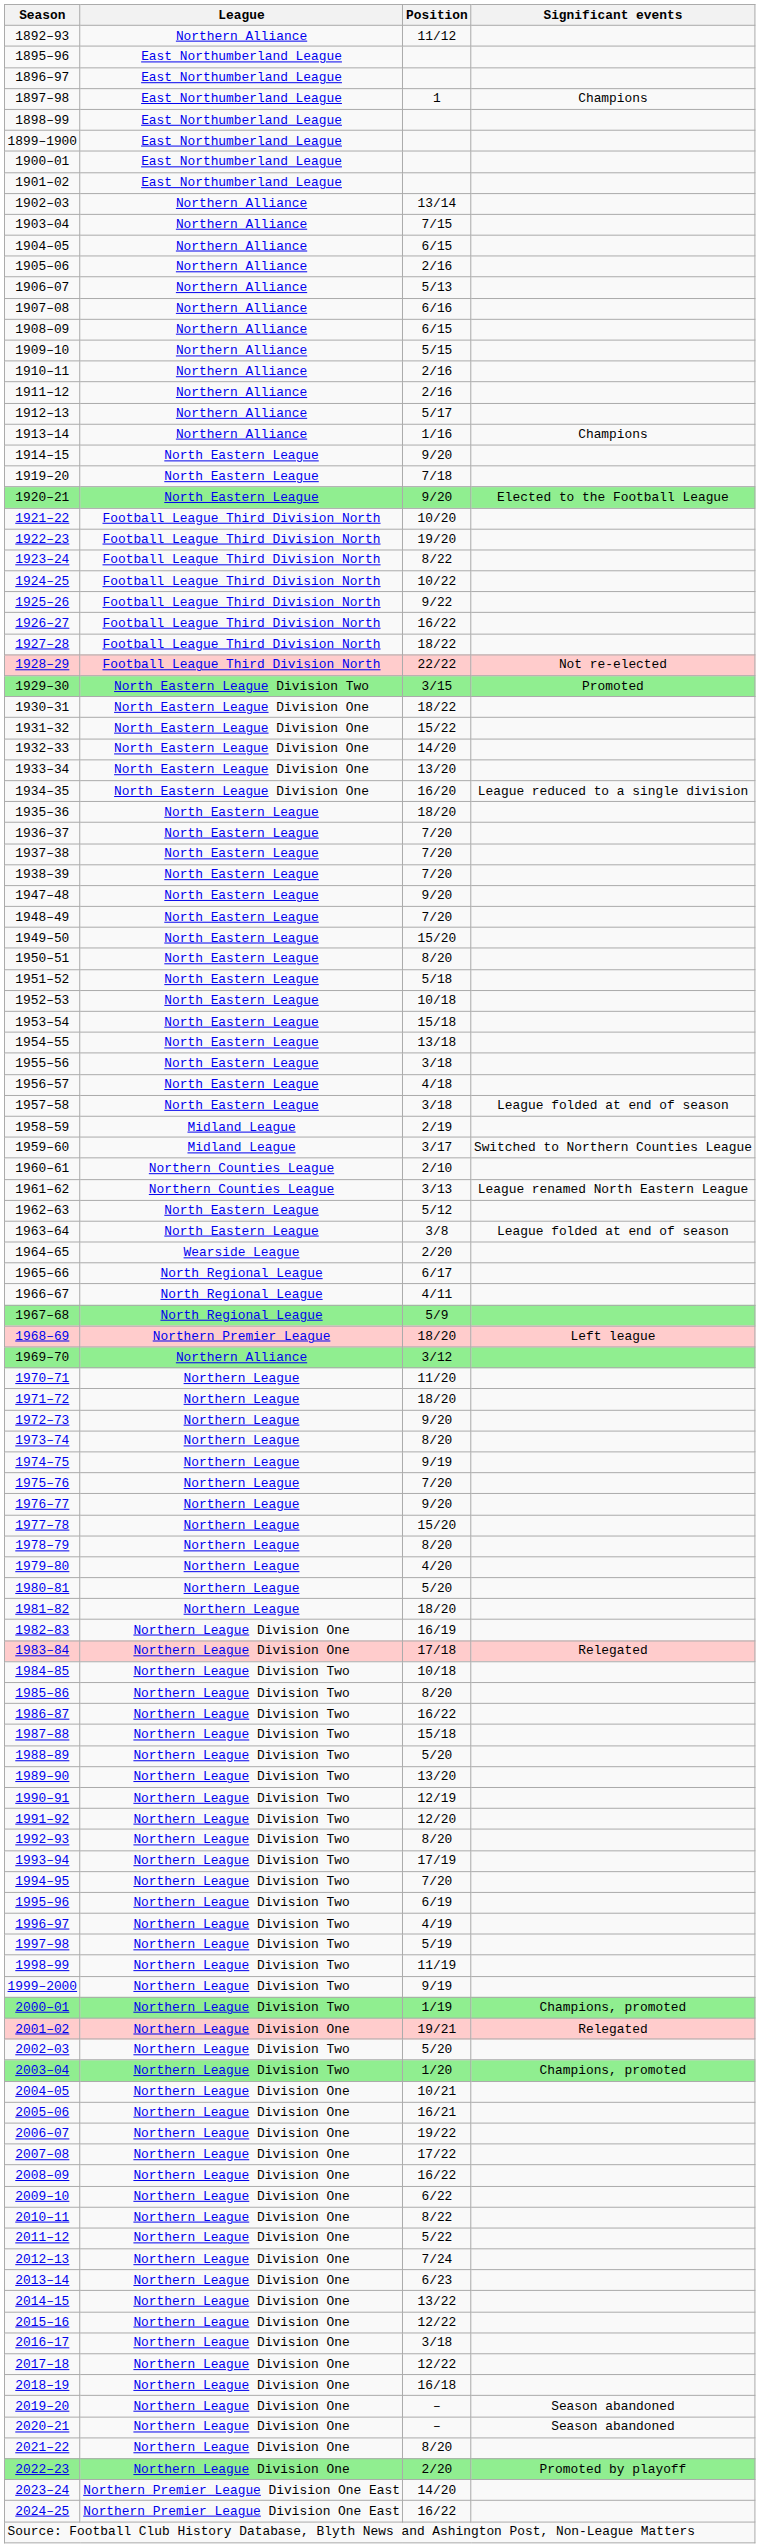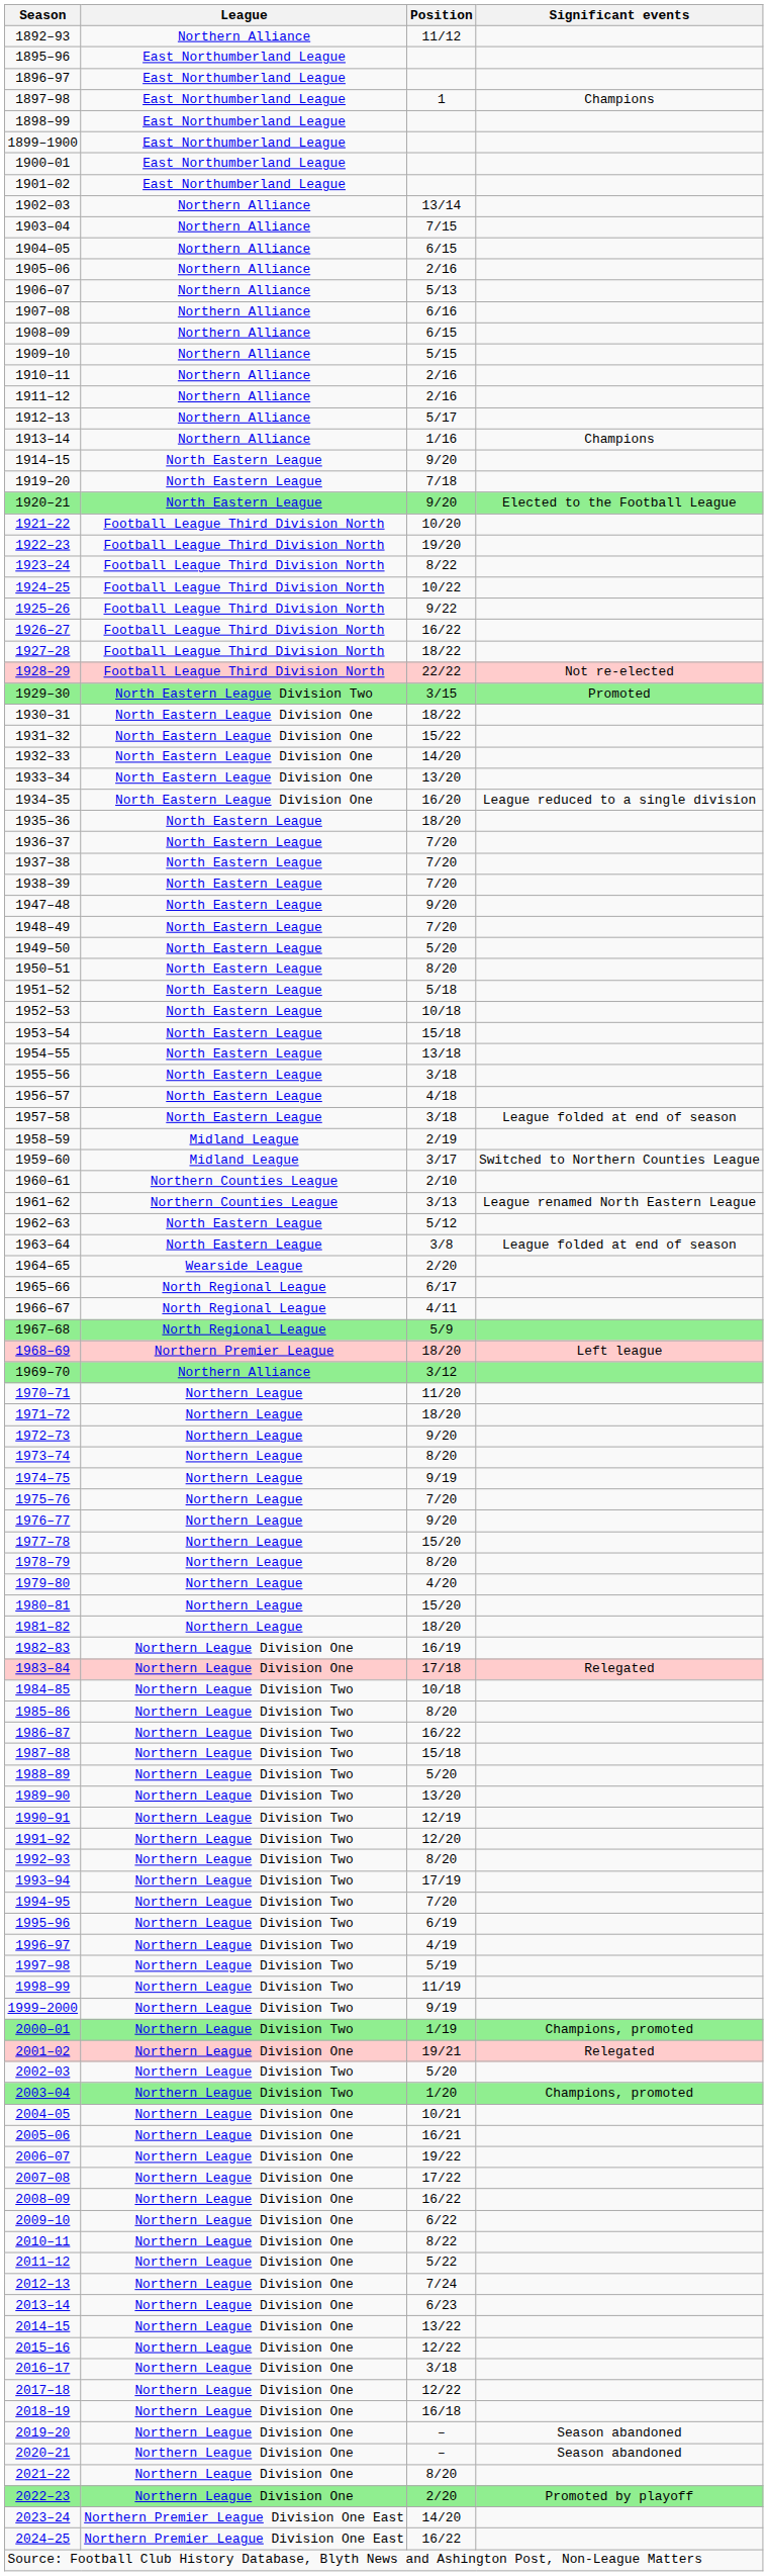 <table class="wikitable collapsible collapsed" style=text-align:center>
 <tr>
 <th>Season</th>
 <th>League</th>
 <th>Position</th>
 <th>Significant events</th>
 </tr>
 <tr>
 <td>1892–93</td>
 <td><a href='#'>Northern Alliance</a></td>
 <td>11/12</td>
 <td></td>
 </tr>
 <tr>
 <td>1895–96</td>
 <td><a href='#'>East Northumberland League</a></td>
 <td></td>
 <td></td>
 </tr>
 <tr>
 <td>1896–97</td>
 <td><a href='#'>East Northumberland League</a></td>
 <td></td>
 <td></td>
 </tr>
 <tr>
 <td>1897–98</td>
 <td><a href='#'>East Northumberland League</a></td>
 <td>1</td>
 <td>Champions</td>
 </tr>
 <tr>
 <td>1898–99</td>
 <td><a href='#'>East Northumberland League</a></td>
 <td></td>
 <td></td>
 </tr>
 <tr>
 <td>1899–1900</td>
 <td><a href='#'>East Northumberland League</a></td>
 <td></td>
 <td></td>
 </tr>
 <tr>
 <td>1900–01</td>
 <td><a href='#'>East Northumberland League</a></td>
 <td></td>
 <td></td>
 </tr>
 <tr>
 <td>1901–02</td>
 <td><a href='#'>East Northumberland League</a></td>
 <td></td>
 <td></td>
 </tr>
 <tr>
 <td>1902–03</td>
 <td><a href='#'>Northern Alliance</a></td>
 <td>13/14</td>
 <td></td>
 </tr>
 <tr>
 <td>1903–04</td>
 <td><a href='#'>Northern Alliance</a></td>
 <td>7/15</td>
 <td></td>
 </tr>
 <tr>
 <td>1904–05</td>
 <td><a href='#'>Northern Alliance</a></td>
 <td>6/15</td>
 <td></td>
 </tr>
 <tr>
 <td>1905–06</td>
 <td><a href='#'>Northern Alliance</a></td>
 <td>2/16</td>
 <td></td>
 </tr>
 <tr>
 <td>1906–07</td>
 <td><a href='#'>Northern Alliance</a></td>
 <td>5/13</td>
 <td></td>
 </tr>
 <tr>
 <td>1907–08</td>
 <td><a href='#'>Northern Alliance</a></td>
 <td>6/16</td>
 <td></td>
 </tr>
 <tr>
 <td>1908–09</td>
 <td><a href='#'>Northern Alliance</a></td>
 <td>6/15</td>
 <td></td>
 </tr>
 <tr>
 <td>1909–10</td>
 <td><a href='#'>Northern Alliance</a></td>
 <td>5/15</td>
 <td></td>
 </tr>
 <tr>
 <td>1910–11</td>
 <td><a href='#'>Northern Alliance</a></td>
 <td>2/16</td>
 <td></td>
 </tr>
 <tr>
 <td>1911–12</td>
 <td><a href='#'>Northern Alliance</a></td>
 <td>2/16</td>
 <td></td>
 </tr>
 <tr>
 <td>1912–13</td>
 <td><a href='#'>Northern Alliance</a></td>
 <td>5/17</td>
 <td></td>
 </tr>
 <tr>
 <td>1913–14</td>
 <td><a href='#'>Northern Alliance</a></td>
 <td>1/16</td>
 <td>Champions</td>
 </tr>
 <tr>
 <td>1914–15</td>
 <td><a href='#'>North Eastern League</a></td>
 <td>9/20</td>
 <td></td>
 </tr>
 <tr>
 <td>1919–20</td>
 <td><a href='#'>North Eastern League</a></td>
 <td>7/18</td>
 <td></td>
 </tr>
 <tr style="background: #90EE90">
 <td>1920–21</td>
 <td><a href='#'>North Eastern League</a></td>
 <td>9/20</td>
 <td>Elected to the Football League</td>
 </tr>
 <tr>
 <td><a href='#'>1921–22</a></td>
 <td><a href='#'>Football League Third Division North</a></td>
 <td>10/20</td>
 <td></td>
 </tr>
 <tr>
 <td><a href='#'>1922–23</a></td>
 <td><a href='#'>Football League Third Division North</a></td>
 <td>19/20</td>
 <td></td>
 </tr>
 <tr>
 <td><a href='#'>1923–24</a></td>
 <td><a href='#'>Football League Third Division North</a></td>
 <td>8/22</td>
 <td></td>
 </tr>
 <tr>
 <td><a href='#'>1924–25</a></td>
 <td><a href='#'>Football League Third Division North</a></td>
 <td>10/22</td>
 <td></td>
 </tr>
 <tr>
 <td><a href='#'>1925–26</a></td>
 <td><a href='#'>Football League Third Division North</a></td>
 <td>9/22</td>
 <td></td>
 </tr>
 <tr>
 <td><a href='#'>1926–27</a></td>
 <td><a href='#'>Football League Third Division North</a></td>
 <td>16/22</td>
 <td></td>
 </tr>
 <tr>
 <td><a href='#'>1927–28</a></td>
 <td><a href='#'>Football League Third Division North</a></td>
 <td>18/22</td>
 <td></td>
 </tr>
 <tr style="background:#fcc;">
 <td><a href='#'>1928–29</a></td>
 <td><a href='#'>Football League Third Division North</a></td>
 <td>22/22</td>
 <td>Not re-elected</td>
 </tr>
 <tr style="background: #90EE90;">
 <td>1929–30</td>
 <td><a href='#'>North Eastern League</a> Division Two</td>
 <td>3/15</td>
 <td>Promoted</td>
 </tr>
 <tr>
 <td>1930–31</td>
 <td><a href='#'>North Eastern League</a> Division One</td>
 <td>18/22</td>
 <td></td>
 </tr>
 <tr>
 <td>1931–32</td>
 <td><a href='#'>North Eastern League</a> Division One</td>
 <td>15/22</td>
 <td></td>
 </tr>
 <tr>
 <td>1932–33</td>
 <td><a href='#'>North Eastern League</a> Division One</td>
 <td>14/20</td>
 <td></td>
 </tr>
 <tr>
 <td>1933–34</td>
 <td><a href='#'>North Eastern League</a> Division One</td>
 <td>13/20</td>
 <td></td>
 </tr>
 <tr>
 <td>1934–35</td>
 <td><a href='#'>North Eastern League</a> Division One</td>
 <td>16/20</td>
 <td>League reduced to a single division</td>
 </tr>
 <tr>
 <td>1935–36</td>
 <td><a href='#'>North Eastern League</a></td>
 <td>18/20</td>
 <td></td>
 </tr>
 <tr>
 <td>1936–37</td>
 <td><a href='#'>North Eastern League</a></td>
 <td>7/20</td>
 <td></td>
 </tr>
 <tr>
 <td>1937–38</td>
 <td><a href='#'>North Eastern League</a></td>
 <td>7/20</td>
 <td></td>
 </tr>
 <tr>
 <td>1938–39</td>
 <td><a href='#'>North Eastern League</a></td>
 <td>7/20</td>
 <td></td>
 </tr>
 <tr>
 <td>1947–48</td>
 <td><a href='#'>North Eastern League</a></td>
 <td>9/20</td>
 <td></td>
 </tr>
 <tr>
 <td>1948–49</td>
 <td><a href='#'>North Eastern League</a></td>
 <td>7/20</td>
 <td></td>
 </tr>
 <tr>
 <td>1949–50</td>
 <td><a href='#'>North Eastern League</a></td>
-<td>15/20</td>
+<td>5/20</td>
 <td></td>
 </tr>
 <tr>
 <td>1950–51</td>
 <td><a href='#'>North Eastern League</a></td>
 <td>8/20</td>
 <td></td>
 </tr>
 <tr>
 <td>1951–52</td>
 <td><a href='#'>North Eastern League</a></td>
 <td>5/18</td>
 <td></td>
 </tr>
 <tr>
 <td>1952–53</td>
 <td><a href='#'>North Eastern League</a></td>
 <td>10/18</td>
 <td></td>
 </tr>
 <tr>
 <td>1953–54</td>
 <td><a href='#'>North Eastern League</a></td>
 <td>15/18</td>
 <td></td>
 </tr>
 <tr>
 <td>1954–55</td>
 <td><a href='#'>North Eastern League</a></td>
 <td>13/18</td>
 <td></td>
 </tr>
 <tr>
 <td>1955–56</td>
 <td><a href='#'>North Eastern League</a></td>
 <td>3/18</td>
 <td></td>
 </tr>
 <tr>
 <td>1956–57</td>
 <td><a href='#'>North Eastern League</a></td>
 <td>4/18</td>
 <td></td>
 </tr>
 <tr>
 <td>1957–58</td>
 <td><a href='#'>North Eastern League</a></td>
 <td>3/18</td>
 <td>League folded at end of season</td>
 </tr>
 <tr>
 <td>1958–59</td>
 <td><a href='#'>Midland League</a></td>
 <td>2/19</td>
 <td></td>
 </tr>
 <tr>
 <td>1959–60</td>
 <td><a href='#'>Midland League</a></td>
 <td>3/17</td>
 <td>Switched to Northern Counties League</td>
 </tr>
 <tr>
 <td>1960–61</td>
 <td><a href='#'>Northern Counties League</a></td>
 <td>2/10</td>
 <td></td>
 </tr>
 <tr>
 <td>1961–62</td>
 <td><a href='#'>Northern Counties League</a></td>
 <td>3/13</td>
 <td>League renamed North Eastern League</td>
 </tr>
 <tr>
 <td>1962–63</td>
 <td><a href='#'>North Eastern League</a></td>
 <td>5/12</td>
 <td></td>
 </tr>
 <tr>
 <td>1963–64</td>
 <td><a href='#'>North Eastern League</a></td>
 <td>3/8</td>
 <td>League folded at end of season</td>
 </tr>
 <tr>
 <td>1964–65</td>
 <td><a href='#'>Wearside League</a></td>
 <td>2/20</td>
 <td></td>
 </tr>
 <tr>
 <td>1965–66</td>
 <td><a href='#'>North Regional League</a></td>
 <td>6/17</td>
 <td></td>
 </tr>
 <tr>
 <td>1966–67</td>
 <td><a href='#'>North Regional League</a></td>
 <td>4/11</td>
 <td></td>
 </tr>
 <tr style="background: #90EE90;">
 <td>1967–68</td>
 <td><a href='#'>North Regional League</a></td>
 <td>5/9</td>
 <td></td>
 </tr>
 <tr style="background:#fcc">
 <td><a href='#'>1968–69</a></td>
 <td><a href='#'>Northern Premier League</a></td>
 <td>18/20</td>
 <td>Left league</td>
 </tr>
 <tr style="background: #90EE90">
 <td>1969–70</td>
 <td><a href='#'>Northern Alliance</a></td>
 <td>3/12</td>
 <td></td>
 </tr>
 <tr>
 <td><a href='#'>1970–71</a></td>
 <td><a href='#'>Northern League</a></td>
 <td>11/20</td>
 <td></td>
 </tr>
 <tr>
 <td><a href='#'>1971–72</a></td>
 <td><a href='#'>Northern League</a></td>
 <td>18/20</td>
 <td></td>
 </tr>
 <tr>
 <td><a href='#'>1972–73</a></td>
 <td><a href='#'>Northern League</a></td>
 <td>9/20</td>
 <td></td>
 </tr>
 <tr>
 <td><a href='#'>1973–74</a></td>
 <td><a href='#'>Northern League</a></td>
 <td>8/20</td>
 <td></td>
 </tr>
 <tr>
 <td><a href='#'>1974–75</a></td>
 <td><a href='#'>Northern League</a></td>
 <td>9/19</td>
 <td></td>
 </tr>
 <tr>
 <td><a href='#'>1975–76</a></td>
 <td><a href='#'>Northern League</a></td>
 <td>7/20</td>
 <td></td>
 </tr>
 <tr>
 <td><a href='#'>1976–77</a></td>
 <td><a href='#'>Northern League</a></td>
 <td>9/20</td>
 <td></td>
 </tr>
 <tr>
 <td><a href='#'>1977–78</a></td>
 <td><a href='#'>Northern League</a></td>
 <td>15/20</td>
 <td></td>
 </tr>
 <tr>
 <td><a href='#'>1978–79</a></td>
 <td><a href='#'>Northern League</a></td>
 <td>8/20</td>
 <td></td>
 </tr>
 <tr>
 <td><a href='#'>1979–80</a></td>
 <td><a href='#'>Northern League</a></td>
 <td>4/20</td>
 <td></td>
 </tr>
 <tr>
 <td><a href='#'>1980–81</a></td>
 <td><a href='#'>Northern League</a></td>
-<td>5/20</td>
+<td>15/20</td>
 <td></td>
 </tr>
 <tr>
 <td><a href='#'>1981–82</a></td>
 <td><a href='#'>Northern League</a></td>
 <td>18/20</td>
 <td></td>
 </tr>
 <tr>
 <td><a href='#'>1982–83</a></td>
 <td><a href='#'>Northern League</a> Division One</td>
 <td>16/19</td>
 <td></td>
 </tr>
 <tr style="background:#fcc;">
 <td><a href='#'>1983–84</a></td>
 <td><a href='#'>Northern League</a> Division One</td>
 <td>17/18</td>
 <td>Relegated</td>
 </tr>
 <tr>
 <td><a href='#'>1984–85</a></td>
 <td><a href='#'>Northern League</a> Division Two</td>
 <td>10/18</td>
 <td></td>
 </tr>
 <tr>
 <td><a href='#'>1985–86</a></td>
 <td><a href='#'>Northern League</a> Division Two</td>
 <td>8/20</td>
 <td></td>
 </tr>
 <tr>
 <td><a href='#'>1986–87</a></td>
 <td><a href='#'>Northern League</a> Division Two</td>
 <td>16/22</td>
 <td></td>
 </tr>
 <tr>
 <td><a href='#'>1987–88</a></td>
 <td><a href='#'>Northern League</a> Division Two</td>
 <td>15/18</td>
 <td></td>
 </tr>
 <tr>
 <td><a href='#'>1988–89</a></td>
 <td><a href='#'>Northern League</a> Division Two</td>
 <td>5/20</td>
 <td></td>
 </tr>
 <tr>
 <td><a href='#'>1989–90</a></td>
 <td><a href='#'>Northern League</a> Division Two</td>
 <td>13/20</td>
 <td></td>
 </tr>
 <tr>
 <td><a href='#'>1990–91</a></td>
 <td><a href='#'>Northern League</a> Division Two</td>
 <td>12/19</td>
 <td></td>
 </tr>
 <tr>
 <td><a href='#'>1991–92</a></td>
 <td><a href='#'>Northern League</a> Division Two</td>
 <td>12/20</td>
 <td></td>
 </tr>
 <tr>
 <td><a href='#'>1992–93</a></td>
 <td><a href='#'>Northern League</a> Division Two</td>
 <td>8/20</td>
 <td></td>
 </tr>
 <tr>
 <td><a href='#'>1993–94</a></td>
 <td><a href='#'>Northern League</a> Division Two</td>
 <td>17/19</td>
 <td></td>
 </tr>
 <tr>
 <td><a href='#'>1994–95</a></td>
 <td><a href='#'>Northern League</a> Division Two</td>
 <td>7/20</td>
 <td></td>
 </tr>
 <tr>
 <td><a href='#'>1995–96</a></td>
 <td><a href='#'>Northern League</a> Division Two</td>
 <td>6/19</td>
 <td></td>
 </tr>
 <tr>
 <td><a href='#'>1996–97</a></td>
 <td><a href='#'>Northern League</a> Division Two</td>
 <td>4/19</td>
 <td></td>
 </tr>
 <tr>
 <td><a href='#'>1997–98</a></td>
 <td><a href='#'>Northern League</a> Division Two</td>
 <td>5/19</td>
 <td></td>
 </tr>
 <tr>
 <td><a href='#'>1998–99</a></td>
 <td><a href='#'>Northern League</a> Division Two</td>
 <td>11/19</td>
 <td></td>
 </tr>
 <tr>
 <td><a href='#'>1999–2000</a></td>
 <td><a href='#'>Northern League</a> Division Two</td>
 <td>9/19</td>
 <td></td>
 </tr>
 <tr style="background: #90EE90;">
 <td><a href='#'>2000–01</a></td>
 <td><a href='#'>Northern League</a> Division Two</td>
 <td>1/19</td>
 <td>Champions, promoted</td>
 </tr>
 <tr style="background:#fcc;">
 <td><a href='#'>2001–02</a></td>
 <td><a href='#'>Northern League</a> Division One</td>
 <td>19/21</td>
 <td>Relegated</td>
 </tr>
 <tr>
 <td><a href='#'>2002–03</a></td>
 <td><a href='#'>Northern League</a> Division Two</td>
 <td>5/20</td>
 <td></td>
 </tr>
 <tr style="background: #90EE90;">
 <td><a href='#'>2003–04</a></td>
 <td><a href='#'>Northern League</a> Division Two</td>
 <td>1/20</td>
 <td>Champions, promoted</td>
 </tr>
 <tr>
 <td><a href='#'>2004–05</a></td>
 <td><a href='#'>Northern League</a> Division One</td>
 <td>10/21</td>
 <td></td>
 </tr>
 <tr>
 <td><a href='#'>2005–06</a></td>
 <td><a href='#'>Northern League</a> Division One</td>
 <td>16/21</td>
 <td></td>
 </tr>
 <tr>
 <td><a href='#'>2006–07</a></td>
 <td><a href='#'>Northern League</a> Division One</td>
 <td>19/22</td>
 <td></td>
 </tr>
 <tr>
 <td><a href='#'>2007–08</a></td>
 <td><a href='#'>Northern League</a> Division One</td>
 <td>17/22</td>
 <td></td>
 </tr>
 <tr>
 <td><a href='#'>2008–09</a></td>
 <td><a href='#'>Northern League</a> Division One</td>
 <td>16/22</td>
 <td></td>
 </tr>
 <tr>
 <td><a href='#'>2009–10</a></td>
 <td><a href='#'>Northern League</a> Division One</td>
 <td>6/22</td>
 <td></td>
 </tr>
 <tr>
 <td><a href='#'>2010–11</a></td>
 <td><a href='#'>Northern League</a> Division One</td>
 <td>8/22</td>
 <td></td>
 </tr>
 <tr>
 <td><a href='#'>2011–12</a></td>
 <td><a href='#'>Northern League</a> Division One</td>
 <td>5/22</td>
 <td></td>
 </tr>
 <tr>
 <td><a href='#'>2012–13</a></td>
 <td><a href='#'>Northern League</a> Division One</td>
 <td>7/24</td>
 <td></td>
 </tr>
 <tr>
 <td><a href='#'>2013–14</a></td>
 <td><a href='#'>Northern League</a> Division One</td>
 <td>6/23</td>
 <td></td>
 </tr>
 <tr>
 <td><a href='#'>2014–15</a></td>
 <td><a href='#'>Northern League</a> Division One</td>
 <td>13/22</td>
 <td></td>
 </tr>
 <tr>
 <td><a href='#'>2015–16</a></td>
 <td><a href='#'>Northern League</a> Division One</td>
 <td>12/22</td>
 <td></td>
 </tr>
 <tr>
 <td><a href='#'>2016–17</a></td>
 <td><a href='#'>Northern League</a> Division One</td>
 <td>3/18</td>
 <td></td>
 </tr>
 <tr>
 <td><a href='#'>2017–18</a></td>
 <td><a href='#'>Northern League</a> Division One</td>
 <td>12/22</td>
 <td></td>
 </tr>
 <tr>
 <td><a href='#'>2018–19</a></td>
 <td><a href='#'>Northern League</a> Division One</td>
 <td>16/18</td>
 <td></td>
 </tr>
 <tr>
 <td><a href='#'>2019–20</a></td>
 <td><a href='#'>Northern League</a> Division One</td>
 <td>–</td>
 <td>Season abandoned</td>
 </tr>
 <tr>
 <td><a href='#'>2020–21</a></td>
 <td><a href='#'>Northern League</a> Division One</td>
 <td>–</td>
 <td>Season abandoned</td>
 </tr>
 <tr>
 <td><a href='#'>2021–22</a></td>
 <td><a href='#'>Northern League</a> Division One</td>
 <td>8/20</td>
 <td></td>
 </tr>
 <tr style="background: #90EE90;">
 <td><a href='#'>2022–23</a></td>
 <td><a href='#'>Northern League</a> Division One</td>
 <td>2/20</td>
 <td>Promoted by playoff</td>
 </tr>
 <tr>
 <td><a href='#'>2023–24</a></td>
 <td><a href='#'>Northern Premier League</a> Division One East</td>
 <td>14/20</td>
 <td></td>
 </tr>
 <tr>
 <td><a href='#'>2024–25</a></td>
 <td><a href='#'>Northern Premier League</a> Division One East</td>
 <td>16/22</td>
 <td></td>
 </tr>
 <tr>
 <td align=left colspan=4>Source: Football Club History Database, Blyth News and Ashington Post, Non-League Matters</td>
 </tr>
 </table>
